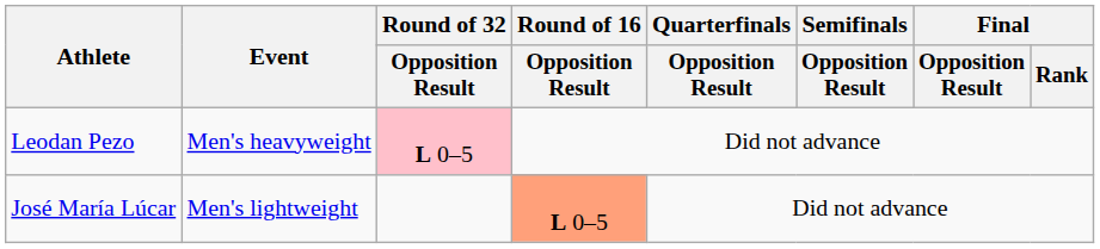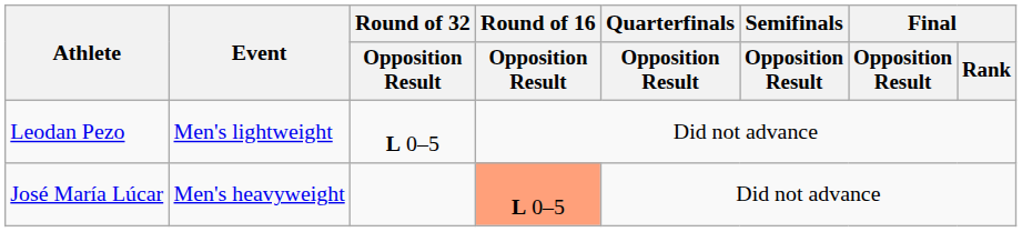 <table class="wikitable" style="font-size:90%">
 <tr>
 <th rowspan="2">Athlete</th>
 <th rowspan="2">Event</th>
 <th>Round of 32</th>
 <th>Round of 16</th>
 <th>Quarterfinals</th>
 <th>Semifinals</th>
 <th colspan=2>Final</th>
 </tr>
 <tr style="font-size:95%">
 <th>Opposition<br>Result</th>
 <th>Opposition<br>Result</th>
 <th>Opposition<br>Result</th>
 <th>Opposition<br>Result</th>
 <th>Opposition<br>Result</th>
 <th>Rank</th>
 </tr>
 <tr align=center>
 <td align=left><a href='#'>Leodan Pezo</a></td>
-<td align=left><a href='#'>Men's heavyweight</a></td>
-<td style="background: pink;"><br><strong>L</strong> 0–5</td>
+<td align=left><a href='#'>Men's lightweight</a></td>
+<td><br><strong>L</strong> 0–5</td>
 <td colspan=5>Did not advance</td>
 </tr>
 <tr align=center>
 <td align=left><a href='#'>José María Lúcar</a></td>
-<td align=left><a href='#'>Men's lightweight</a></td>
+<td align=left><a href='#'>Men's heavyweight</a></td>
 <td></td>
 <td style="background: lightsalmon;"><br><strong>L</strong> 0–5</td>
 <td colspan=4>Did not advance</td>
 </tr>
 </table>
